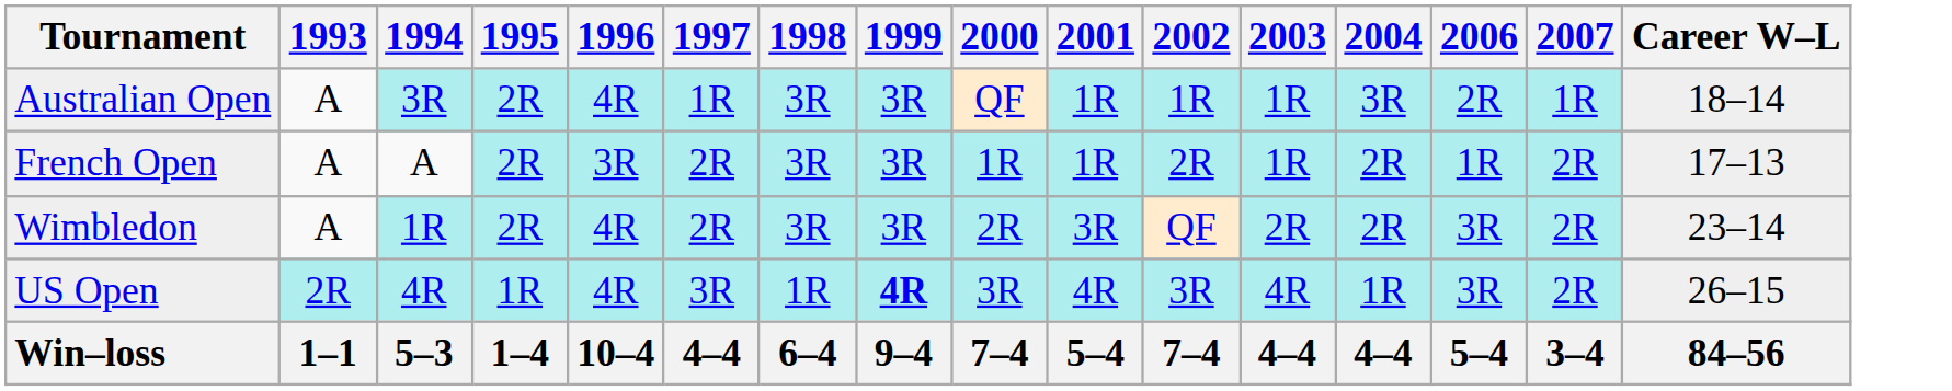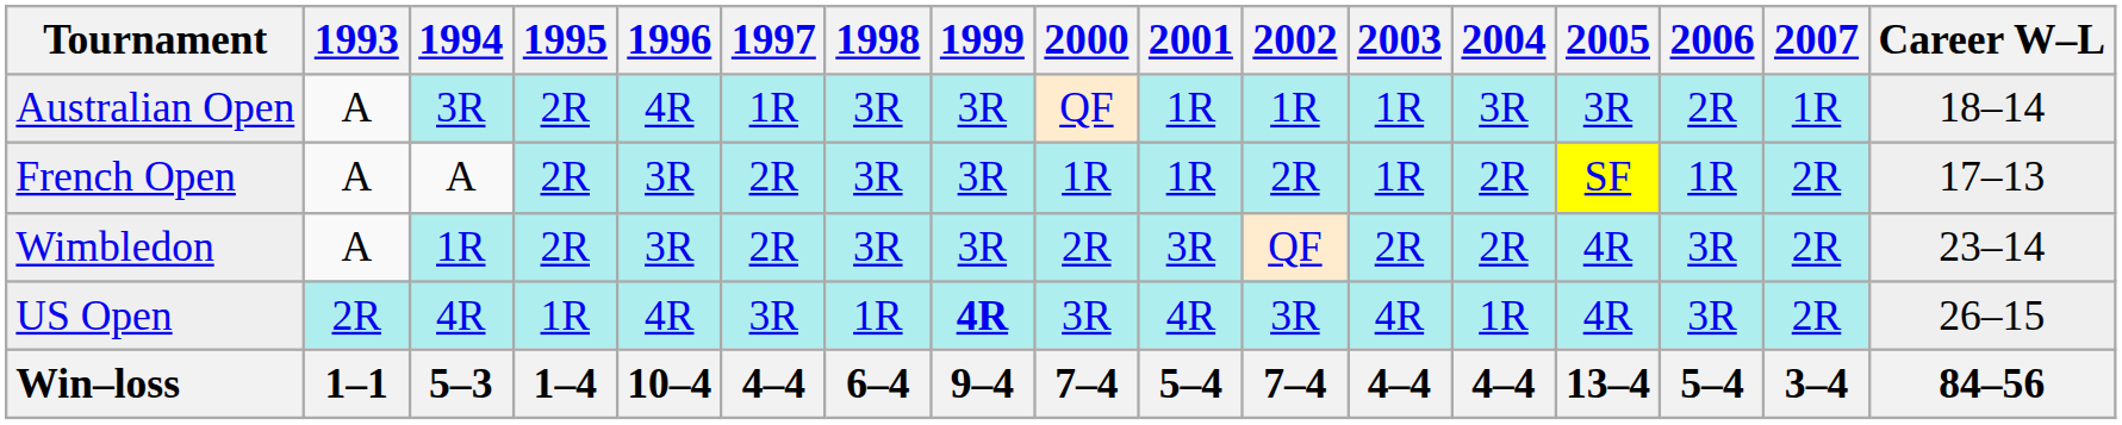 <table class=wikitable style=text-align:center;font-size:97%>
 <tr>
 <th>Tournament</th>
 <th><a href='#'>1993</a></th>
 <th><a href='#'>1994</a></th>
 <th><a href='#'>1995</a></th>
 <th><a href='#'>1996</a></th>
 <th><a href='#'>1997</a></th>
 <th><a href='#'>1998</a></th>
 <th><a href='#'>1999</a></th>
 <th><a href='#'>2000</a></th>
 <th><a href='#'>2001</a></th>
 <th><a href='#'>2002</a></th>
 <th><a href='#'>2003</a></th>
 <th><a href='#'>2004</a></th>
+<th><a href='#'>2005</a></th>
 <th><a href='#'>2006</a></th>
 <th><a href='#'>2007</a></th>
 <th>Career W–L</th>
 </tr>
 <tr>
 <td bgcolor=#EFEFEF align=left><a href='#'>Australian Open</a></td>
 <td align="center">A</td>
 <td align="center" style="background:#afeeee;"><a href='#'>3R</a></td>
 <td align="center" style="background:#afeeee;"><a href='#'>2R</a></td>
 <td align="center" style="background:#afeeee;"><a href='#'>4R</a></td>
 <td align="center" style="background:#afeeee;"><a href='#'>1R</a></td>
 <td align="center" style="background:#afeeee;"><a href='#'>3R</a></td>
 <td align="center" style="background:#afeeee;"><a href='#'>3R</a></td>
 <td align="center" style="background:#ffebcd;"><a href='#'>QF</a></td>
 <td align="center" style="background:#afeeee;"><a href='#'>1R</a></td>
 <td align="center" style="background:#afeeee;"><a href='#'>1R</a></td>
 <td align="center" style="background:#afeeee;"><a href='#'>1R</a></td>
+<td align="center" style="background:#afeeee;"><a href='#'>3R</a></td>
 <td align="center" style="background:#afeeee;"><a href='#'>3R</a></td>
 <td align="center" style="background:#afeeee;"><a href='#'>2R</a></td>
 <td align="center" style="background:#afeeee;"><a href='#'>1R</a></td>
 <td align="center" style="background:#EFEFEF;">18–14</td>
 </tr>
 <tr>
 <td bgcolor=#EFEFEF align=left><a href='#'>French Open</a></td>
 <td align="center">A</td>
 <td align="center">A</td>
 <td align="center" style="background:#afeeee;"><a href='#'>2R</a></td>
 <td align="center" style="background:#afeeee;"><a href='#'>3R</a></td>
 <td align="center" style="background:#afeeee;"><a href='#'>2R</a></td>
 <td align="center" style="background:#afeeee;"><a href='#'>3R</a></td>
 <td align="center" style="background:#afeeee;"><a href='#'>3R</a></td>
 <td align="center" style="background:#afeeee;"><a href='#'>1R</a></td>
 <td align="center" style="background:#afeeee;"><a href='#'>1R</a></td>
 <td align="center" style="background:#afeeee;"><a href='#'>2R</a></td>
 <td align="center" style="background:#afeeee;"><a href='#'>1R</a></td>
 <td align="center" style="background:#afeeee;"><a href='#'>2R</a></td>
+<td align="center" style="background:yellow;"><a href='#'>SF</a></td>
 <td align="center" style="background:#afeeee;"><a href='#'>1R</a></td>
 <td align="center" style="background:#afeeee;"><a href='#'>2R</a></td>
 <td align="center" style="background:#EFEFEF;">17–13</td>
 </tr>
 <tr>
 <td bgcolor=#EFEFEF align=left><a href='#'>Wimbledon</a></td>
 <td align="center">A</td>
 <td align="center" style="background:#afeeee;"><a href='#'>1R</a></td>
 <td align="center" style="background:#afeeee;"><a href='#'>2R</a></td>
-<td align="center" style="background:#afeeee;"><a href='#'>4R</a></td>
+<td align="center" style="background:#afeeee;"><a href='#'>3R</a></td>
 <td align="center" style="background:#afeeee;"><a href='#'>2R</a></td>
 <td align="center" style="background:#afeeee;"><a href='#'>3R</a></td>
 <td align="center" style="background:#afeeee;"><a href='#'>3R</a></td>
 <td align="center" style="background:#afeeee;"><a href='#'>2R</a></td>
 <td align="center" style="background:#afeeee;"><a href='#'>3R</a></td>
 <td align="center" style="background:#ffebcd;"><a href='#'>QF</a></td>
 <td align="center" style="background:#afeeee;"><a href='#'>2R</a></td>
 <td align="center" style="background:#afeeee;"><a href='#'>2R</a></td>
+<td align="center" style="background:#afeeee;"><a href='#'>4R</a></td>
 <td align="center" style="background:#afeeee;"><a href='#'>3R</a></td>
 <td align="center" style="background:#afeeee;"><a href='#'>2R</a></td>
 <td align="center" style="background:#EFEFEF;">23–14</td>
 </tr>
 <tr>
 <td bgcolor=#EFEFEF align=left><a href='#'>US Open</a></td>
 <td align="center" style="background:#afeeee;"><a href='#'>2R</a></td>
 <td align="center" style="background:#afeeee;"><a href='#'>4R</a></td>
 <td align="center" style="background:#afeeee;"><a href='#'>1R</a></td>
 <td align="center" style="background:#afeeee;"><a href='#'>4R</a></td>
 <td align="center" style="background:#afeeee;"><a href='#'>3R</a></td>
 <td align="center" style="background:#afeeee;"><a href='#'>1R</a></td>
 <td align="center" style="background:#afeeee;"><strong><a href='#'>4R</a></strong></td>
 <td align="center" style="background:#afeeee;"><a href='#'>3R</a></td>
 <td align="center" style="background:#afeeee;"><a href='#'>4R</a></td>
 <td align="center" style="background:#afeeee;"><a href='#'>3R</a></td>
 <td align="center" style="background:#afeeee;"><a href='#'>4R</a></td>
 <td align="center" style="background:#afeeee;"><a href='#'>1R</a></td>
+<td align="center" style="background:#afeeee;"><a href='#'>4R</a></td>
 <td align="center" style="background:#afeeee;"><a href='#'>3R</a></td>
 <td align="center" style="background:#afeeee;"><a href='#'>2R</a></td>
 <td align="center" style="background:#EFEFEF;">26–15</td>
 </tr>
 <tr>
 <th style="text-align:left;">Win–loss</th>
 <th>1–1</th>
 <th>5–3</th>
 <th>1–4</th>
 <th>10–4</th>
 <th>4–4</th>
 <th>6–4</th>
 <th>9–4</th>
 <th>7–4</th>
 <th>5–4</th>
 <th>7–4</th>
 <th>4–4</th>
 <th>4–4</th>
+<th>13–4</th>
 <th>5–4</th>
 <th>3–4</th>
 <th>84–56</th>
 </tr>
 </table>
